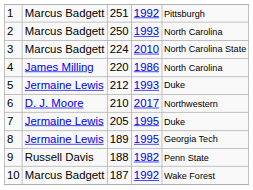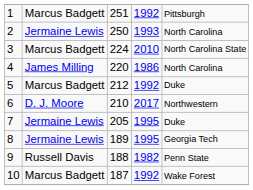 <table class="wikitable">
 <tr>
 </tr>
 <tr>
 <td>1</td>
 <td>Marcus Badgett</td>
 <td>251</td>
 <td><a href='#'>1992</a></td>
 <td style="font-size:80%;">Pittsburgh</td>
 </tr>
 <tr>
 <td>2</td>
-<td>Marcus Badgett</td>
+<td><a href='#'>Jermaine Lewis</a></td>
 <td>250</td>
 <td><a href='#'>1993</a></td>
 <td style="font-size:80%;">North Carolina</td>
 </tr>
 <tr>
 <td>3</td>
 <td>Marcus Badgett</td>
 <td>224</td>
 <td><a href='#'>2010</a></td>
 <td style="font-size:80%;">North Carolina State</td>
 </tr>
 <tr>
 <td>4</td>
 <td><a href='#'>James Milling</a></td>
 <td>220</td>
 <td><a href='#'>1986</a></td>
 <td style="font-size:80%;">North Carolina</td>
 </tr>
 <tr>
 <td>5</td>
-<td><a href='#'>Jermaine Lewis</a></td>
+<td>Marcus Badgett</td>
 <td>212</td>
-<td><a href='#'>1993</a></td>
+<td><a href='#'>1992</a></td>
 <td style="font-size:80%;">Duke</td>
 </tr>
 <tr>
 <td>6</td>
 <td><a href='#'>D. J. Moore</a></td>
 <td>210</td>
 <td><a href='#'>2017</a></td>
 <td style="font-size:80%;">Northwestern</td>
 </tr>
 <tr>
 <td>7</td>
 <td><a href='#'>Jermaine Lewis</a></td>
 <td>205</td>
 <td><a href='#'>1995</a></td>
 <td style="font-size:80%;">Duke</td>
 </tr>
 <tr>
 <td>8</td>
 <td><a href='#'>Jermaine Lewis</a></td>
 <td>189</td>
 <td><a href='#'>1995</a></td>
 <td style="font-size:80%;">Georgia Tech</td>
 </tr>
 <tr>
 <td>9</td>
 <td>Russell Davis</td>
 <td>188</td>
 <td><a href='#'>1982</a></td>
 <td style="font-size:80%;">Penn State</td>
 </tr>
 <tr>
 <td>10</td>
 <td>Marcus Badgett</td>
 <td>187</td>
 <td><a href='#'>1992</a></td>
 <td style="font-size:80%;">Wake Forest</td>
 </tr>
 <tr>
 </tr>
 </table>
